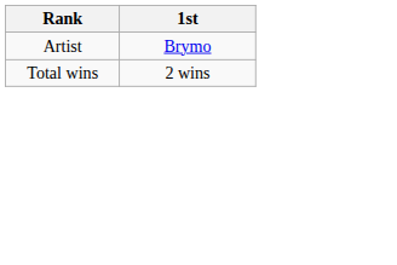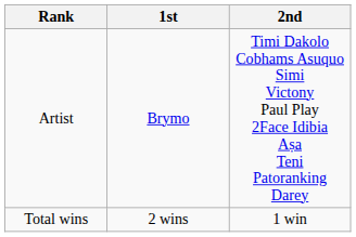 <table class="wikitable">
 <tr>
 <th style="width:100px;">Rank</th>
 <th style="width:120px;">1st</th>
+<th style="width:120px;">2nd</th>
 </tr>
 <tr align=center>
 <td>Artist</td>
 <td><a href='#'>Brymo</a></td>
+<td><a href='#'>Timi Dakolo</a><br><a href='#'>Cobhams Asuquo</a><br><a href='#'>Simi</a><br><a href='#'>Victony</a><br>Paul Play<br><a href='#'>2Face Idibia</a><br><a href='#'>Aṣa</a><br><a href='#'>Teni</a><br><a href='#'>Patoranking</a><br><a href='#'>Darey</a></td>
 </tr>
 <tr align=center>
 <td>Total wins</td>
 <td>2 wins</td>
+<td>1 win</td>
 </tr>
 </table>
